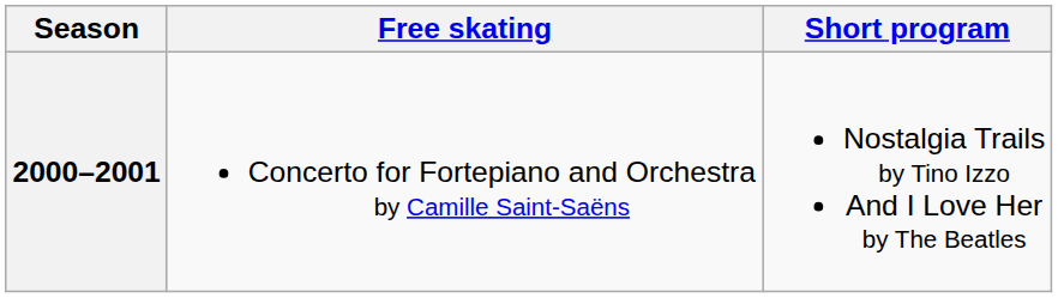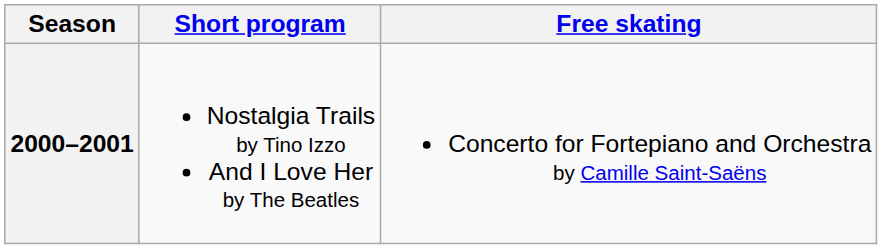 <table class=wikitable style=text-align:center>
 <tr>
 <th>Season</th>
+<th><a href='#'>Short program</a></th>
 <th><a href='#'>Free skating</a></th>
-<th><a href='#'>Short program</a></th>
 </tr>
 <tr>
 <th>2000–2001 <br> </th>
+<td><br><ul><li>Nostalgia Trails <br><small> by Tino Izzo </small></li><li>And I Love Her <br><small> by The Beatles </small></li></ul></td>
 <td><br><ul><li>Concerto for Fortepiano and Orchestra <br><small> by <a href='#'>Camille Saint-Saëns</a> </small></li></ul></td>
-<td><br><ul><li>Nostalgia Trails <br><small> by Tino Izzo </small></li><li>And I Love Her <br><small> by The Beatles </small></li></ul></td>
 </tr>
 </table>
